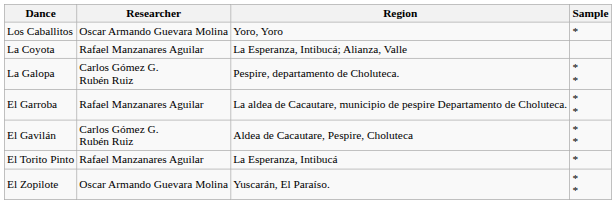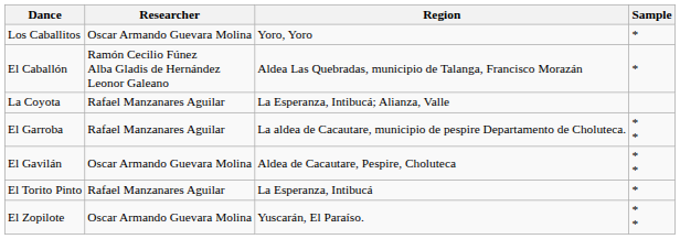 <table class="wikitable">
 <tr>
 <th>Dance</th>
 <th>Researcher</th>
 <th>Region</th>
 <th>Sample</th>
 </tr>
 <tr>
 <td>Los Caballitos</td>
 <td>Oscar Armando Guevara Molina</td>
 <td>Yoro, Yoro</td>
 <td>* </td>
 </tr>
 <tr>
+<td>El Caballón</td>
+<td>Ramón Cecilio Fúnez<br>Alba Gladis de Hernández<br>Leonor Galeano</td>
+<td>Aldea Las Quebradas, municipio de Talanga, Francisco Morazán</td>
+<td>*</td>
+</tr>
+<tr>
 <td>La Coyota</td>
 <td>Rafael Manzanares Aguilar</td>
 <td>La Esperanza, Intibucá; Alianza, Valle</td>
 <td></td>
-</tr>
-<tr>
-<td>La Galopa</td>
-<td>Carlos Gómez G.<br>Rubén Ruiz</td>
-<td>Pespire, departamento de Choluteca.</td>
-<td>* <br>* </td>
 </tr>
 <tr>
 <td>El Garroba</td>
 <td>Rafael Manzanares Aguilar</td>
 <td>La aldea de Cacautare, municipio de pespire Departamento de Choluteca.</td>
 <td>* <br>* </td>
 </tr>
 <tr>
 <td>El Gavilán</td>
-<td>Carlos Gómez G.<br>Rubén Ruiz</td>
+<td>Oscar Armando Guevara Molina</td>
 <td>Aldea de Cacautare, Pespire, Choluteca</td>
 <td>* <br>* </td>
 </tr>
 <tr>
 <td>El Torito Pinto</td>
 <td>Rafael Manzanares Aguilar</td>
 <td>La Esperanza, Intibucá</td>
 <td>* </td>
 </tr>
 <tr>
 <td>El Zopilote</td>
 <td>Oscar Armando Guevara Molina</td>
 <td>Yuscarán, El Paraíso.</td>
 <td>* <br>* </td>
 </tr>
 </table>
